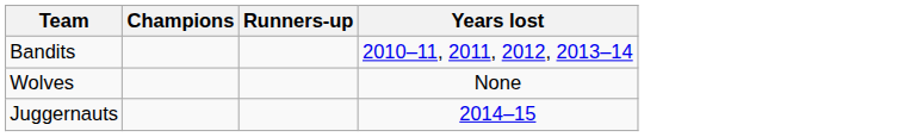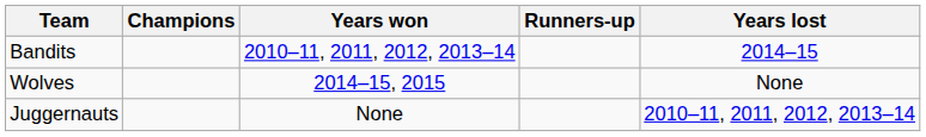 <table class="wikitable sortable" style="text-align: center;">
 <tr>
 <th>Team</th>
 <th>Champions</th>
+<th>Years won</th>
 <th>Runners-up</th>
 <th>Years lost</th>
 </tr>
 <tr>
 <td align=left>Bandits</td>
 <td></td>
+<td><a href='#'>2010–11</a>, <a href='#'>2011</a>, <a href='#'>2012</a>, <a href='#'>2013–14</a></td>
 <td></td>
-<td><a href='#'>2010–11</a>, <a href='#'>2011</a>, <a href='#'>2012</a>, <a href='#'>2013–14</a></td>
+<td><a href='#'>2014–15</a></td>
 </tr>
 <tr>
 <td align=left>Wolves</td>
 <td></td>
+<td><a href='#'>2014–15</a>,  <a href='#'>2015</a></td>
 <td></td>
 <td>None</td>
 </tr>
 <tr>
 <td align=left>Juggernauts</td>
 <td></td>
+<td>None</td>
 <td></td>
-<td><a href='#'>2014–15</a></td>
+<td><a href='#'>2010–11</a>, <a href='#'>2011</a>, <a href='#'>2012</a>, <a href='#'>2013–14</a></td>
 </tr>
 </table>
